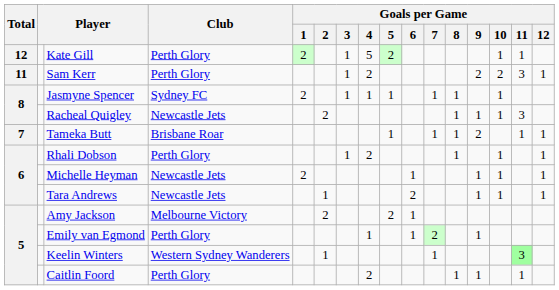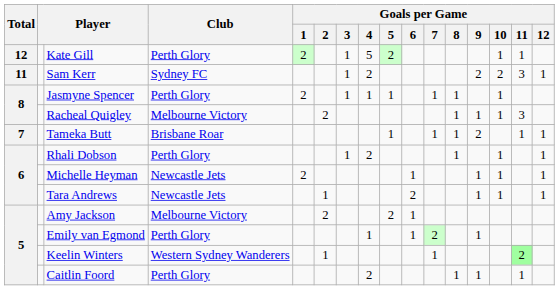 <table class="wikitable" style="text-align:center">
 <tr>
 <th rowspan=2>Total</th>
 <th rowspan=2 colspan=2>Player</th>
 <th rowspan=2>Club</th>
 <th colspan="13" style="width:324px;">Goals per Game</th>
 </tr>
 <tr>
 <th> 1 </th>
 <th> 2 </th>
 <th> 3 </th>
 <th> 4 </th>
 <th> 5 </th>
 <th> 6 </th>
 <th> 7 </th>
 <th> 8 </th>
 <th> 9 </th>
 <th>10</th>
 <th>11</th>
 <th>12</th>
 </tr>
 <tr>
 <th rowspan="1">12</th>
 <td></td>
 <td style="text-align:left;"><a href='#'>Kate Gill</a></td>
 <td style="text-align:left;"><a href='#'>Perth Glory</a></td>
 <td style="background-color: #ccffcc;">2</td>
 <td></td>
 <td>1</td>
 <td>5</td>
 <td style="background-color: #ccffcc;">2</td>
 <td></td>
 <td></td>
 <td></td>
 <td></td>
 <td>1</td>
 <td>1</td>
 <td></td>
 </tr>
 <tr>
 <th rowspan="1">11</th>
 <td></td>
 <td style="text-align:left;"><a href='#'>Sam Kerr</a></td>
-<td style="text-align:left;"><a href='#'>Perth Glory</a></td>
+<td style="text-align:left;"><a href='#'>Sydney FC</a></td>
 <td></td>
 <td></td>
 <td>1</td>
 <td>2</td>
 <td></td>
 <td></td>
 <td></td>
 <td></td>
 <td>2</td>
 <td>2</td>
 <td>3</td>
 <td>1</td>
 </tr>
 <tr>
 <th rowspan="2">8</th>
 <td></td>
 <td style="text-align:left;"><a href='#'>Jasmyne Spencer</a></td>
-<td style="text-align:left;"><a href='#'>Sydney FC</a></td>
+<td style="text-align:left;"><a href='#'>Perth Glory</a></td>
 <td>2</td>
 <td></td>
 <td>1</td>
 <td>1</td>
 <td>1</td>
 <td></td>
 <td>1</td>
 <td>1</td>
 <td></td>
 <td>1</td>
 <td></td>
 <td></td>
 </tr>
 <tr>
 <td></td>
 <td style="text-align:left;"><a href='#'>Racheal Quigley</a></td>
-<td style="text-align:left;"><a href='#'>Newcastle Jets</a></td>
+<td style="text-align:left;"><a href='#'>Melbourne Victory</a></td>
 <td></td>
 <td>2</td>
 <td></td>
 <td></td>
 <td></td>
 <td></td>
 <td></td>
 <td>1</td>
 <td>1</td>
 <td>1</td>
 <td>3</td>
 <td></td>
 </tr>
 <tr>
 <th rowspan="1">7</th>
 <td></td>
 <td style="text-align:left;"><a href='#'>Tameka Butt</a></td>
 <td style="text-align:left;"><a href='#'>Brisbane Roar</a></td>
 <td></td>
 <td></td>
 <td></td>
 <td></td>
 <td>1</td>
 <td></td>
 <td>1</td>
 <td>1</td>
 <td>2</td>
 <td></td>
 <td>1</td>
 <td>1</td>
 </tr>
 <tr>
 <th rowspan="3">6</th>
 <td></td>
 <td style="text-align:left;"><a href='#'>Rhali Dobson</a></td>
 <td style="text-align:left;"><a href='#'>Perth Glory</a></td>
 <td></td>
 <td></td>
 <td>1</td>
 <td>2</td>
 <td></td>
 <td></td>
 <td></td>
 <td>1</td>
 <td></td>
 <td>1</td>
 <td></td>
 <td>1</td>
 </tr>
 <tr>
 <td></td>
 <td style="text-align:left;"><a href='#'>Michelle Heyman</a></td>
 <td style="text-align:left;"><a href='#'>Newcastle Jets</a></td>
 <td>2</td>
 <td></td>
 <td></td>
 <td></td>
 <td></td>
 <td>1</td>
 <td></td>
 <td></td>
 <td>1</td>
 <td>1</td>
 <td></td>
 <td>1</td>
 </tr>
 <tr>
 <td></td>
 <td style="text-align:left;"><a href='#'>Tara Andrews</a></td>
 <td style="text-align:left;"><a href='#'>Newcastle Jets</a></td>
 <td></td>
 <td>1</td>
 <td></td>
 <td></td>
 <td></td>
 <td>2</td>
 <td></td>
 <td></td>
 <td>1</td>
 <td>1</td>
 <td></td>
 <td>1</td>
 </tr>
 <tr>
 <th rowspan="4">5</th>
 <td></td>
 <td style="text-align:left;"><a href='#'>Amy Jackson</a></td>
 <td style="text-align:left;"><a href='#'>Melbourne Victory</a></td>
 <td></td>
 <td>2</td>
 <td></td>
 <td></td>
 <td>2</td>
 <td>1</td>
 <td></td>
 <td></td>
 <td></td>
 <td></td>
 <td></td>
 <td></td>
 </tr>
 <tr>
 <td></td>
 <td style="text-align:left;"><a href='#'>Emily van Egmond</a></td>
 <td style="text-align:left;"><a href='#'>Perth Glory</a></td>
 <td></td>
 <td></td>
 <td></td>
 <td>1</td>
 <td></td>
 <td>1</td>
 <td style="background-color: #ccffcc;">2</td>
 <td></td>
 <td>1</td>
 <td></td>
 <td></td>
 <td></td>
 </tr>
 <tr>
 <td></td>
 <td style="text-align:left;"><a href='#'>Keelin Winters</a></td>
 <td style="text-align:left;"><a href='#'>Western Sydney Wanderers</a></td>
 <td></td>
 <td>1</td>
 <td></td>
 <td></td>
 <td></td>
 <td></td>
 <td>1</td>
 <td></td>
 <td></td>
 <td></td>
-<td style="background-color: #a0ffa0;">3</td>
+<td style="background-color: #a0ffa0;">2</td>
 <td></td>
 </tr>
 <tr>
 <td></td>
 <td style="text-align:left;"><a href='#'>Caitlin Foord</a></td>
 <td style="text-align:left;"><a href='#'>Perth Glory</a></td>
 <td></td>
 <td></td>
 <td></td>
 <td>2</td>
 <td></td>
 <td></td>
 <td></td>
 <td>1</td>
 <td>1</td>
 <td></td>
 <td>1</td>
 <td></td>
 </tr>
 </table>
